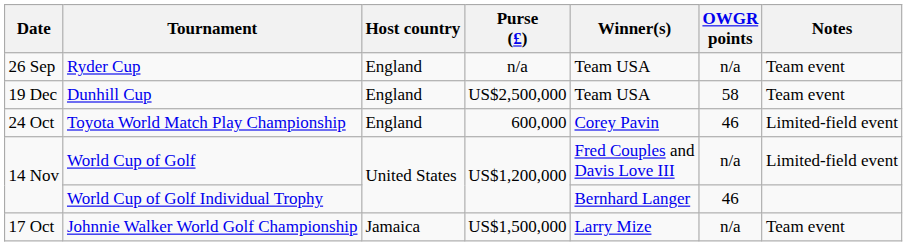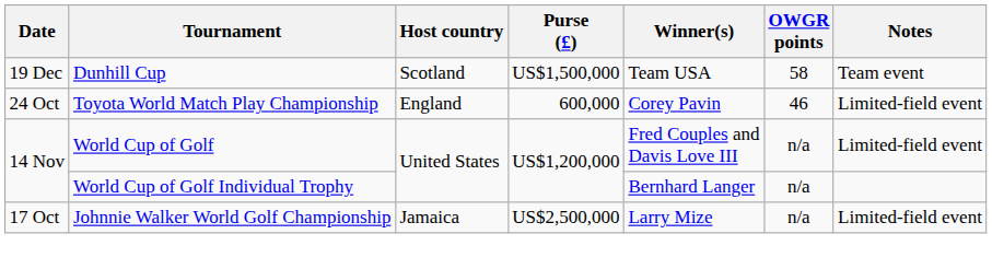 <table class="wikitable" style="font-size:95%">
 <tr>
 <th>Date</th>
 <th>Tournament</th>
 <th>Host country</th>
 <th>Purse<br>(<a href='#'>£</a>)</th>
 <th>Winner(s)</th>
 <th><a href='#'>OWGR</a><br>points</th>
 <th>Notes</th>
 </tr>
 <tr>
-<td>26 Sep</td>
-<td><a href='#'>Ryder Cup</a></td>
-<td>England</td>
-<td align=center>n/a</td>
-<td> Team USA</td>
-<td align=center>n/a</td>
-<td>Team event</td>
-</tr>
-<tr>
 <td>19 Dec</td>
 <td><a href='#'>Dunhill Cup</a></td>
-<td>England</td>
-<td align=right>US$2,500,000</td>
+<td>Scotland</td>
+<td align=right>US$1,500,000</td>
 <td> Team USA</td>
 <td align=center>58</td>
 <td>Team event</td>
 </tr>
 <tr>
 <td>24 Oct</td>
 <td><a href='#'>Toyota World Match Play Championship</a></td>
 <td>England</td>
 <td align=right>600,000</td>
 <td> <a href='#'>Corey Pavin</a></td>
 <td align=center>46</td>
 <td>Limited-field event</td>
 </tr>
 <tr>
 <td rowspan=2>14 Nov</td>
 <td><a href='#'>World Cup of Golf</a></td>
 <td rowspan=2>United States</td>
 <td rowspan=2 align=right>US$1,200,000</td>
 <td> <a href='#'>Fred Couples</a> and<br> <a href='#'>Davis Love III</a></td>
 <td align=center>n/a</td>
 <td>Limited-field event</td>
 </tr>
 <tr>
 <td><a href='#'>World Cup of Golf Individual Trophy</a></td>
 <td> <a href='#'>Bernhard Langer</a></td>
-<td align=center>46</td>
+<td align=center>n/a</td>
 <td></td>
 </tr>
 <tr>
 <td>17 Oct</td>
 <td><a href='#'>Johnnie Walker World Golf Championship</a></td>
 <td>Jamaica</td>
-<td align=right>US$1,500,000</td>
+<td align=right>US$2,500,000</td>
 <td> <a href='#'>Larry Mize</a></td>
 <td align=center>n/a</td>
-<td>Team event</td>
+<td>Limited-field event</td>
 </tr>
 </table>
